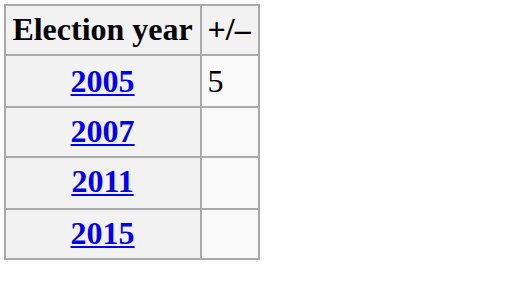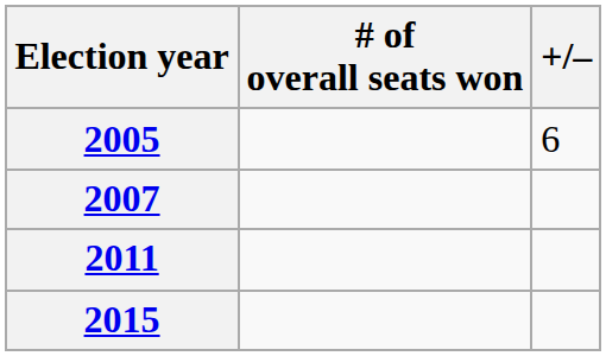 <table class=wikitable>
 <tr>
 <th>Election year</th>
+<th># of<br>overall seats won</th>
 <th>+/–</th>
 </tr>
 <tr>
 <th><a href='#'>2005</a></th>
-<td> 5</td>
+<td></td>
+<td> 6</td>
 </tr>
 <tr>
 <th><a href='#'>2007</a></th>
+<td></td>
 <td></td>
 </tr>
 <tr>
 <th><a href='#'>2011</a></th>
 <td></td>
+<td></td>
 </tr>
 <tr>
 <th><a href='#'>2015</a></th>
 <td></td>
+<td></td>
 </tr>
 </table>
